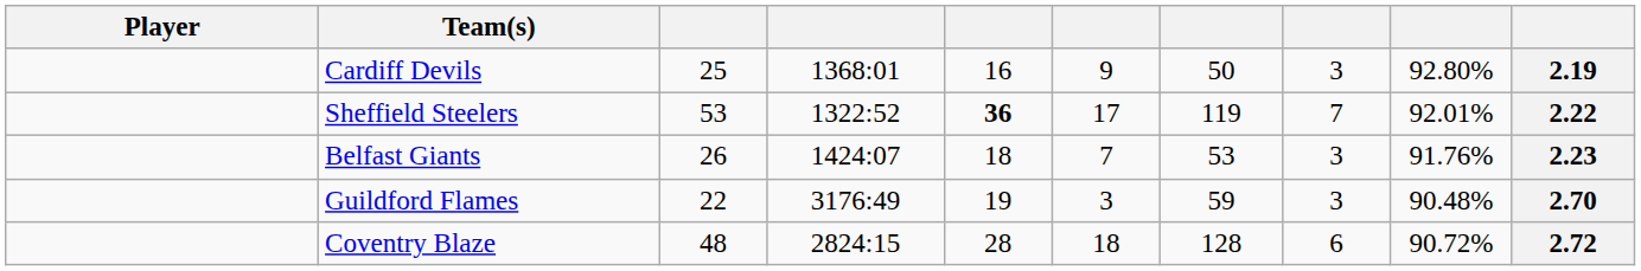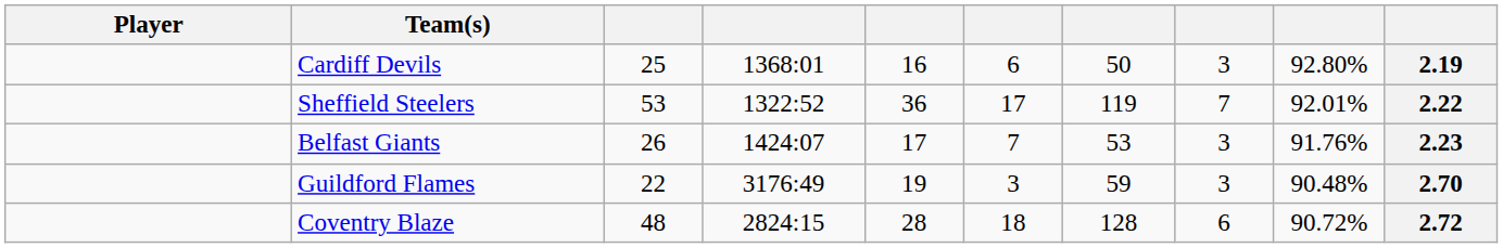 <table class="wikitable sortable" style="text-align: center">
 <tr>
 <th style="width: 11em;">Player</th>
 <th style="width: 12em;">Team(s)</th>
 <th style="width: 3.5em;"></th>
 <th style="width: 6em;"></th>
 <th style="width: 3.5em;"></th>
 <th style="width: 3.5em;"></th>
 <th style="width: 4em;"></th>
 <th style="width: 3.5em;"></th>
 <th style="width: 4em;"></th>
 <th style="width: 4em;"></th>
 </tr>
 <tr>
 <td style="text-align:left;"></td>
 <td style="text-align:left;"><a href='#'>Cardiff Devils</a></td>
 <td>25</td>
 <td>1368:01</td>
 <td>16</td>
-<td>9</td>
+<td>6</td>
 <td>50</td>
 <td>3</td>
 <td>92.80%</td>
 <th>2.19</th>
 </tr>
 <tr>
 <td style="text-align:left;"></td>
 <td style="text-align:left;"><a href='#'>Sheffield Steelers</a></td>
 <td>53</td>
 <td>1322:52</td>
-<td><strong>36</strong></td>
+<td>36</td>
 <td>17</td>
 <td>119</td>
 <td>7</td>
 <td>92.01%</td>
 <th>2.22</th>
 </tr>
 <tr>
 <td style="text-align:left;"></td>
 <td style="text-align:left;"><a href='#'>Belfast Giants</a></td>
 <td>26</td>
 <td>1424:07</td>
-<td>18</td>
+<td>17</td>
 <td>7</td>
 <td>53</td>
 <td>3</td>
 <td>91.76%</td>
 <th>2.23</th>
 </tr>
 <tr>
 <td style="text-align:left;"></td>
 <td style="text-align:left;"><a href='#'>Guildford Flames</a></td>
 <td>22</td>
 <td>3176:49</td>
 <td>19</td>
 <td>3</td>
 <td>59</td>
 <td>3</td>
 <td>90.48%</td>
 <th>2.70</th>
 </tr>
 <tr>
 <td style="text-align:left;"></td>
 <td style="text-align:left;"><a href='#'>Coventry Blaze</a></td>
 <td>48</td>
 <td>2824:15</td>
 <td>28</td>
 <td>18</td>
 <td>128</td>
 <td>6</td>
 <td>90.72%</td>
 <th>2.72</th>
 </tr>
 </table>
